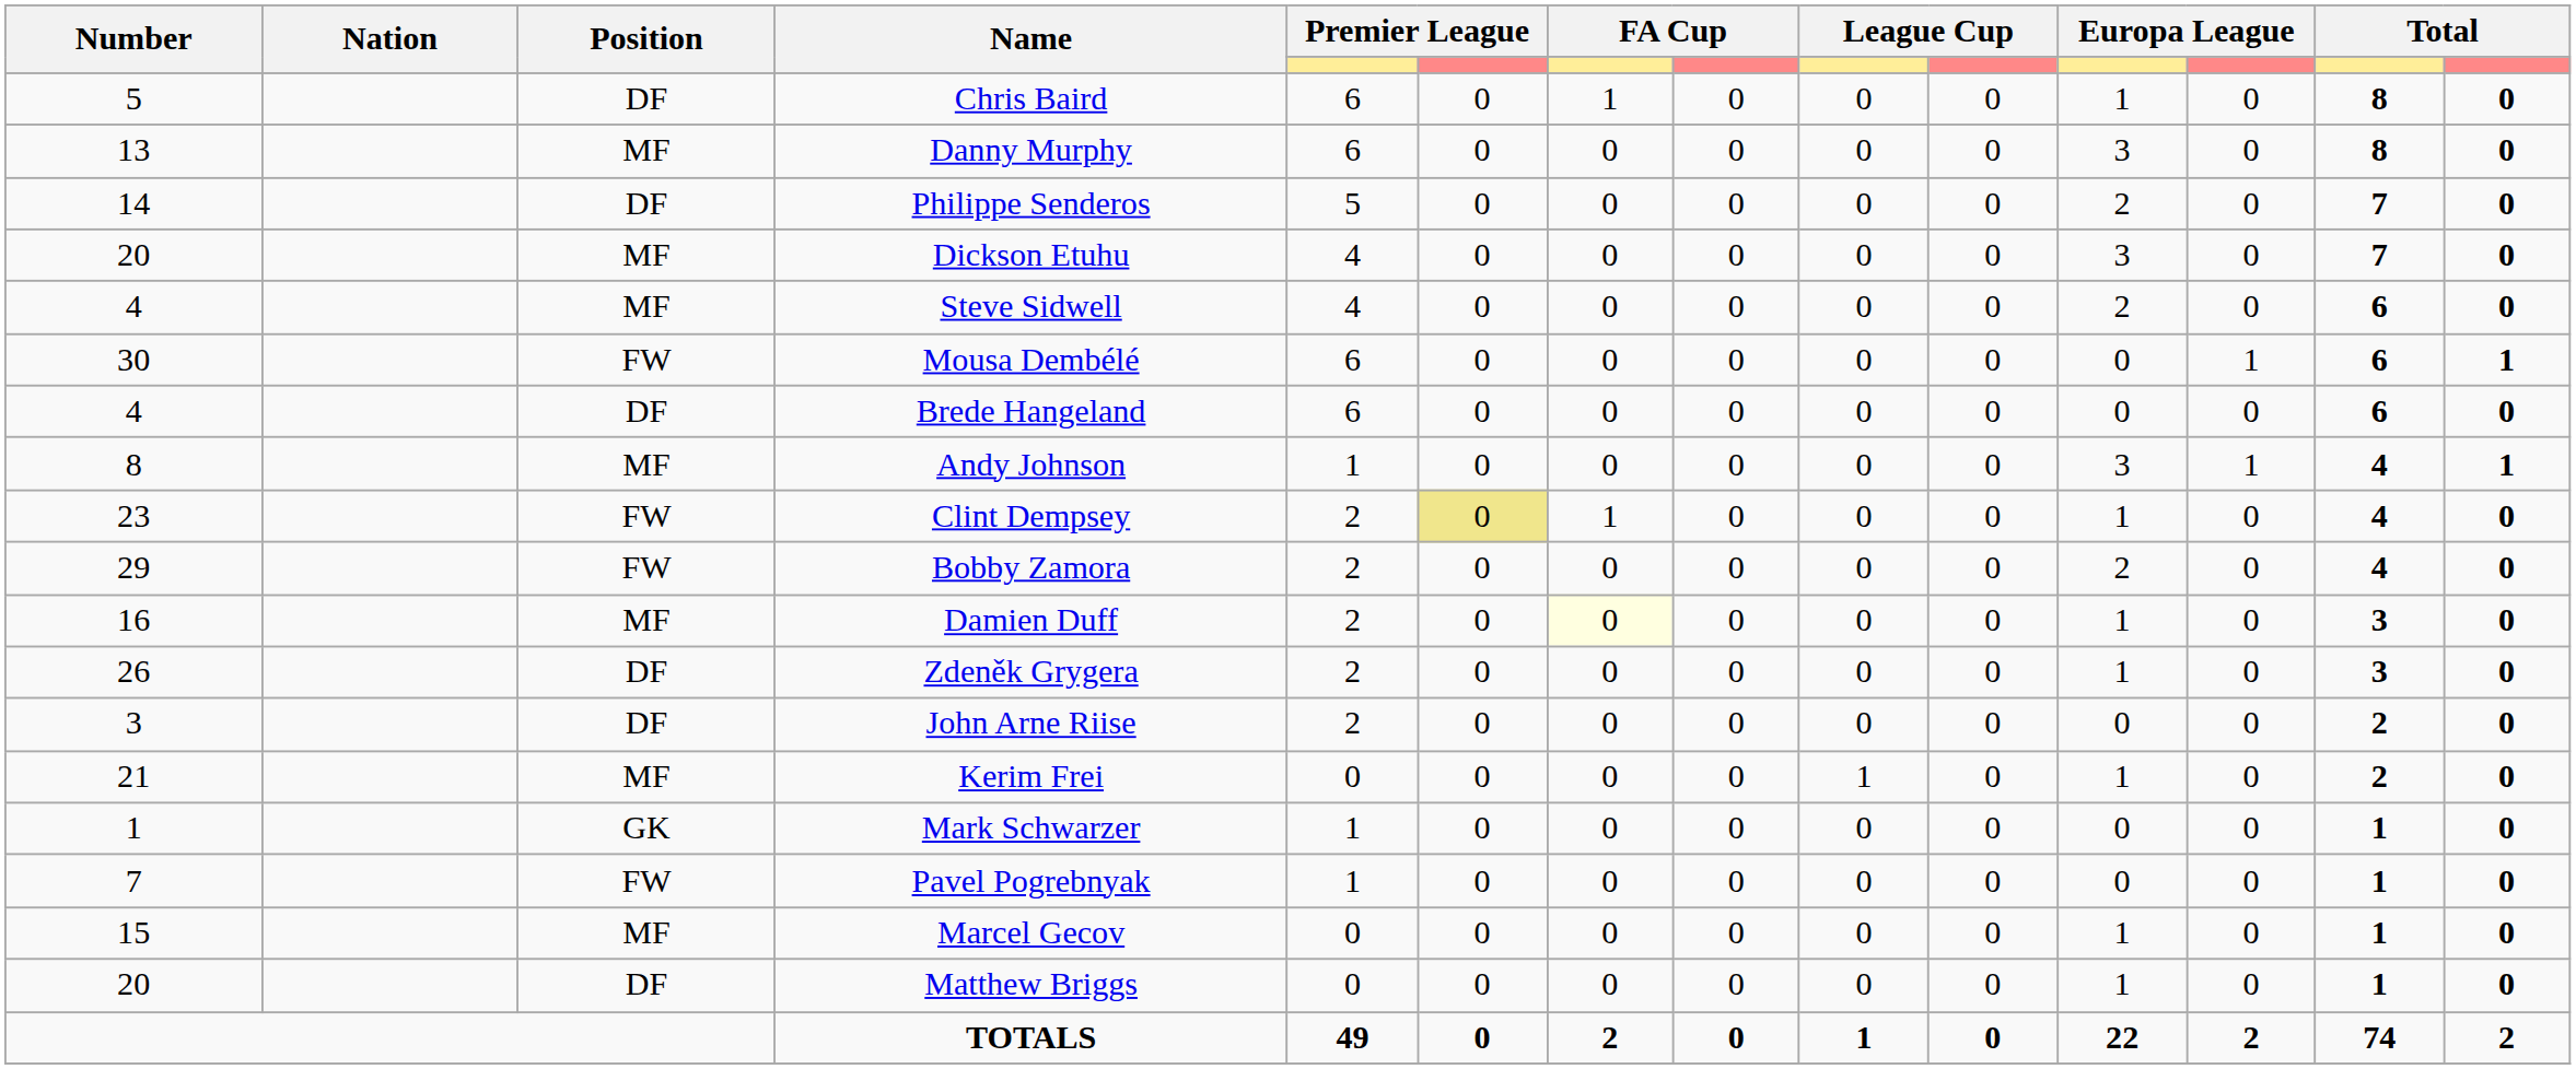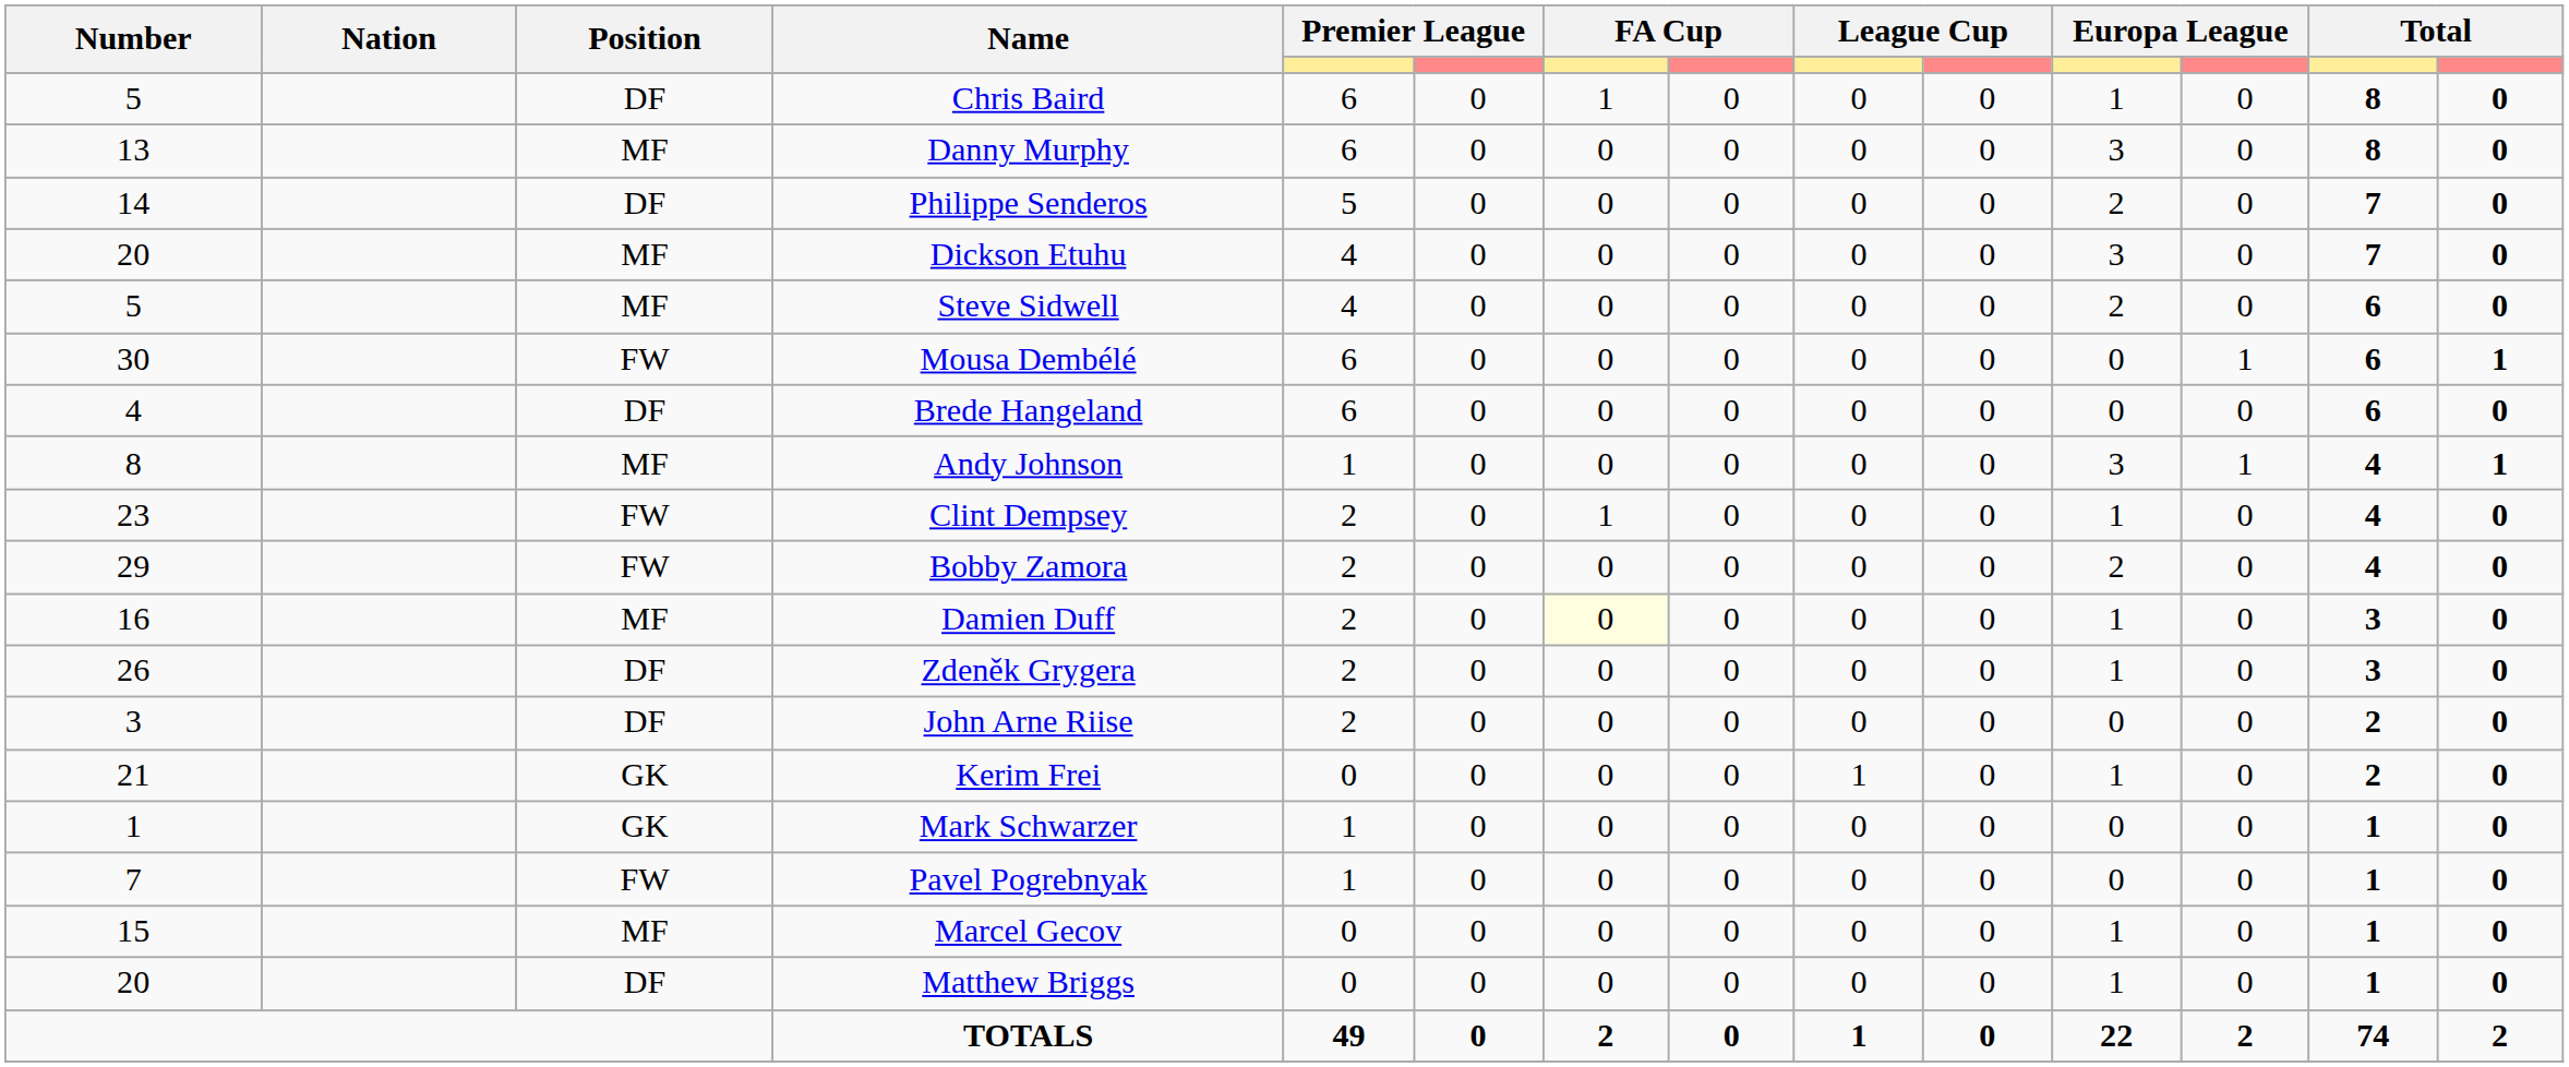 <table class="wikitable" style="font-size: 100%; text-align: center;">
 <tr>
 <th rowspan="2" width="10%" align="center">Number</th>
 <th rowspan="2" width="10%" align="center">Nation</th>
 <th rowspan="2" width="10%" align="center">Position</th>
 <th rowspan="2" width="20%" align="center">Name</th>
 <th colspan="2" align="center">Premier League</th>
 <th colspan="2" align="center">FA Cup</th>
 <th colspan="2" align="center">League Cup</th>
 <th colspan="2" align="center">Europa League</th>
 <th colspan="2" align="center">Total</th>
 </tr>
 <tr>
 <th width=60 style="background: #FFEE99"></th>
 <th width=60 style="background: #FF8888"></th>
 <th width=60 style="background: #FFEE99"></th>
 <th width=60 style="background: #FF8888"></th>
 <th width=60 style="background: #FFEE99"></th>
 <th width=60 style="background: #FF8888"></th>
 <th width=60 style="background: #FFEE99"></th>
 <th width=60 style="background: #FF8888"></th>
 <th width=60 style="background: #FFEE99"></th>
 <th width=60 style="background: #FF8888"></th>
 </tr>
 <tr>
 <td>5</td>
 <td></td>
 <td>DF</td>
 <td><a href='#'>Chris Baird</a></td>
 <td>6</td>
 <td>0</td>
 <td>1</td>
 <td>0</td>
 <td>0</td>
 <td>0</td>
 <td>1</td>
 <td>0</td>
 <td><strong>8</strong></td>
 <td><strong>0</strong></td>
 </tr>
 <tr>
 <td>13</td>
 <td></td>
 <td>MF</td>
 <td><a href='#'>Danny Murphy</a></td>
 <td>6</td>
 <td>0</td>
 <td>0</td>
 <td>0</td>
 <td>0</td>
 <td>0</td>
 <td>3</td>
 <td>0</td>
 <td><strong>8</strong></td>
 <td><strong>0</strong></td>
 </tr>
 <tr>
 <td>14</td>
 <td></td>
 <td>DF</td>
 <td><a href='#'>Philippe Senderos</a></td>
 <td>5</td>
 <td>0</td>
 <td>0</td>
 <td>0</td>
 <td>0</td>
 <td>0</td>
 <td>2</td>
 <td>0</td>
 <td><strong>7</strong></td>
 <td><strong>0</strong></td>
 </tr>
 <tr>
 <td>20</td>
 <td></td>
 <td>MF</td>
 <td><a href='#'>Dickson Etuhu</a></td>
 <td>4</td>
 <td>0</td>
 <td>0</td>
 <td>0</td>
 <td>0</td>
 <td>0</td>
 <td>3</td>
 <td>0</td>
 <td><strong>7</strong></td>
 <td><strong>0</strong></td>
 </tr>
 <tr>
-<td>4</td>
+<td>5</td>
 <td></td>
 <td>MF</td>
 <td><a href='#'>Steve Sidwell</a></td>
 <td>4</td>
 <td>0</td>
 <td>0</td>
 <td>0</td>
 <td>0</td>
 <td>0</td>
 <td>2</td>
 <td>0</td>
 <td><strong>6</strong></td>
 <td><strong>0</strong></td>
 </tr>
 <tr>
 <td>30</td>
 <td></td>
 <td>FW</td>
 <td><a href='#'>Mousa Dembélé</a></td>
 <td>6</td>
 <td>0</td>
 <td>0</td>
 <td>0</td>
 <td>0</td>
 <td>0</td>
 <td>0</td>
 <td>1</td>
 <td><strong>6</strong></td>
 <td><strong>1</strong></td>
 </tr>
 <tr>
 <td>4</td>
 <td></td>
 <td>DF</td>
 <td><a href='#'>Brede Hangeland</a></td>
 <td>6</td>
 <td>0</td>
 <td>0</td>
 <td>0</td>
 <td>0</td>
 <td>0</td>
 <td>0</td>
 <td>0</td>
 <td><strong>6</strong></td>
 <td><strong>0</strong></td>
 </tr>
 <tr>
 <td>8</td>
 <td></td>
 <td>MF</td>
 <td><a href='#'>Andy Johnson</a></td>
 <td>1</td>
 <td>0</td>
 <td>0</td>
 <td>0</td>
 <td>0</td>
 <td>0</td>
 <td>3</td>
 <td>1</td>
 <td><strong>4</strong></td>
 <td><strong>1</strong></td>
 </tr>
 <tr>
 <td>23</td>
 <td></td>
 <td>FW</td>
 <td><a href='#'>Clint Dempsey</a></td>
 <td>2</td>
-<td style="background: khaki;">0</td>
+<td>0</td>
 <td>1</td>
 <td>0</td>
 <td>0</td>
 <td>0</td>
 <td>1</td>
 <td>0</td>
 <td><strong>4</strong></td>
 <td><strong>0</strong></td>
 </tr>
 <tr>
 <td>29</td>
 <td></td>
 <td>FW</td>
 <td><a href='#'>Bobby Zamora</a></td>
 <td>2</td>
 <td>0</td>
 <td>0</td>
 <td>0</td>
 <td>0</td>
 <td>0</td>
 <td>2</td>
 <td>0</td>
 <td><strong>4</strong></td>
 <td><strong>0</strong></td>
 </tr>
 <tr>
 <td>16</td>
 <td></td>
 <td>MF</td>
 <td><a href='#'>Damien Duff</a></td>
 <td>2</td>
 <td>0</td>
 <td style="background: lightyellow;">0</td>
 <td>0</td>
 <td>0</td>
 <td>0</td>
 <td>1</td>
 <td>0</td>
 <td><strong>3</strong></td>
 <td><strong>0</strong></td>
 </tr>
 <tr>
 <td>26</td>
 <td></td>
 <td>DF</td>
 <td><a href='#'>Zdeněk Grygera</a></td>
 <td>2</td>
 <td>0</td>
 <td>0</td>
 <td>0</td>
 <td>0</td>
 <td>0</td>
 <td>1</td>
 <td>0</td>
 <td><strong>3</strong></td>
 <td><strong>0</strong></td>
 </tr>
 <tr>
 <td>3</td>
 <td></td>
 <td>DF</td>
 <td><a href='#'>John Arne Riise</a></td>
 <td>2</td>
 <td>0</td>
 <td>0</td>
 <td>0</td>
 <td>0</td>
 <td>0</td>
 <td>0</td>
 <td>0</td>
 <td><strong>2</strong></td>
 <td><strong>0</strong></td>
 </tr>
 <tr>
 <td>21</td>
 <td></td>
-<td>MF</td>
+<td>GK</td>
 <td><a href='#'>Kerim Frei</a></td>
 <td>0</td>
 <td>0</td>
 <td>0</td>
 <td>0</td>
 <td>1</td>
 <td>0</td>
 <td>1</td>
 <td>0</td>
 <td><strong>2</strong></td>
 <td><strong>0</strong></td>
 </tr>
 <tr>
 <td>1</td>
 <td></td>
 <td>GK</td>
 <td><a href='#'>Mark Schwarzer</a></td>
 <td>1</td>
 <td>0</td>
 <td>0</td>
 <td>0</td>
 <td>0</td>
 <td>0</td>
 <td>0</td>
 <td>0</td>
 <td><strong>1</strong></td>
 <td><strong>0</strong></td>
 </tr>
 <tr>
 <td>7</td>
 <td></td>
 <td>FW</td>
 <td><a href='#'>Pavel Pogrebnyak</a></td>
 <td>1</td>
 <td>0</td>
 <td>0</td>
 <td>0</td>
 <td>0</td>
 <td>0</td>
 <td>0</td>
 <td>0</td>
 <td><strong>1</strong></td>
 <td><strong>0</strong></td>
 </tr>
 <tr>
 <td>15</td>
 <td></td>
 <td>MF</td>
 <td><a href='#'>Marcel Gecov</a></td>
 <td>0</td>
 <td>0</td>
 <td>0</td>
 <td>0</td>
 <td>0</td>
 <td>0</td>
 <td>1</td>
 <td>0</td>
 <td><strong>1</strong></td>
 <td><strong>0</strong></td>
 </tr>
 <tr>
 <td>20</td>
 <td></td>
 <td>DF</td>
 <td><a href='#'>Matthew Briggs</a></td>
 <td>0</td>
 <td>0</td>
 <td>0</td>
 <td>0</td>
 <td>0</td>
 <td>0</td>
 <td>1</td>
 <td>0</td>
 <td><strong>1</strong></td>
 <td><strong>0</strong></td>
 </tr>
 <tr>
 <td colspan="3"></td>
 <td><strong>TOTALS</strong></td>
 <td><strong>49</strong></td>
 <td><strong>0</strong></td>
 <td><strong>2</strong></td>
 <td><strong>0</strong></td>
 <td><strong>1</strong></td>
 <td><strong>0</strong></td>
 <td><strong>22</strong></td>
 <td><strong>2</strong></td>
 <td><strong>74</strong></td>
 <td><strong>2</strong></td>
 </tr>
 <tr>
 </tr>
 </table>
